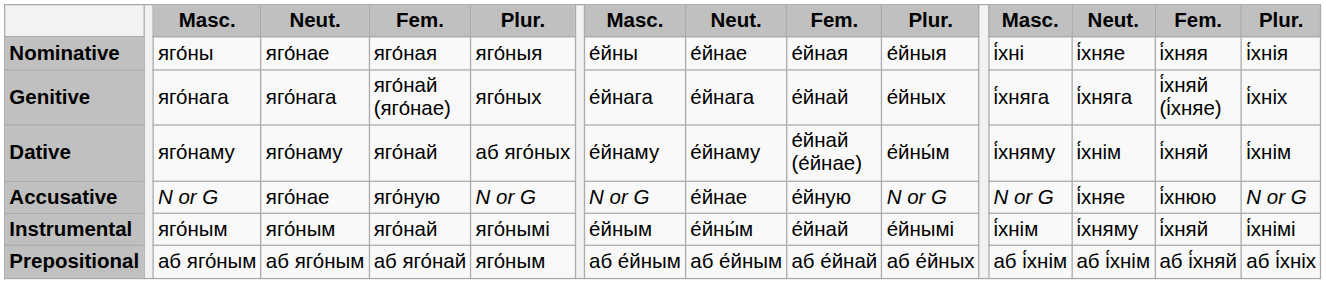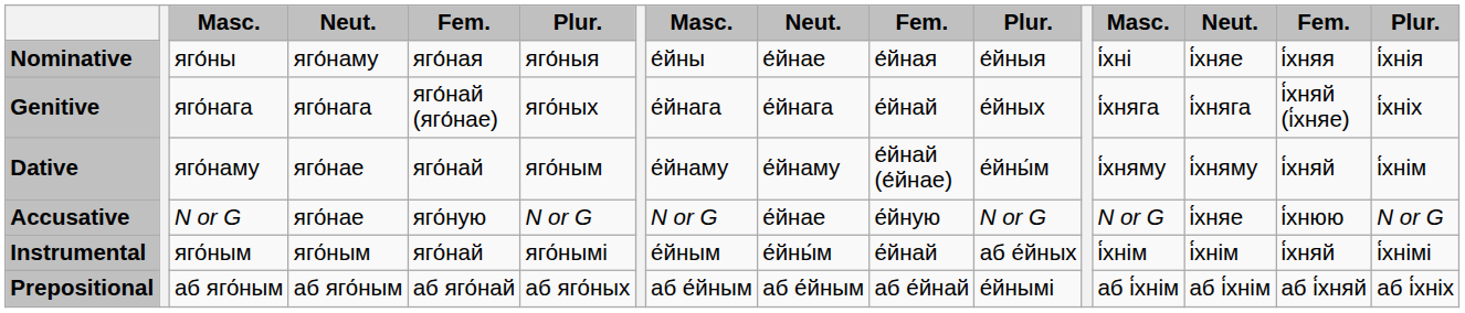 <table class="wikitable">
 <tr>
 <th></th>
 <th rowspan="7"></th>
 <th style="background:#C0C0C0">Masc.</th>
 <th style="background:#C0C0C0">Neut.</th>
 <th style="background:#C0C0C0">Fem.</th>
 <th style="background:#C0C0C0">Plur.</th>
 <th rowspan="7"></th>
 <th style="background:#C0C0C0">Masc.</th>
 <th style="background:#C0C0C0">Neut.</th>
 <th style="background:#C0C0C0">Fem.</th>
 <th style="background:#C0C0C0">Plur.</th>
 <th rowspan="7"></th>
 <th style="background:#C0C0C0">Masc.</th>
 <th style="background:#C0C0C0">Neut.</th>
 <th style="background:#C0C0C0">Fem.</th>
 <th style="background:#C0C0C0">Plur.</th>
 </tr>
 <tr>
 <td style="background:#C0C0C0"><strong>Nominative</strong></td>
 <td>яго́ны</td>
-<td>яго́нае</td>
+<td>яго́наму</td>
 <td>яго́ная</td>
 <td>яго́ныя</td>
 <td>е́йны</td>
 <td>е́йнае</td>
 <td>е́йная</td>
 <td>е́йныя</td>
 <td>і́хні</td>
 <td>і́хняе</td>
 <td>і́хняя</td>
 <td>і́хнія</td>
 </tr>
 <tr>
 <td style="background:#C0C0C0"><strong>Genitive</strong></td>
 <td>яго́нага</td>
 <td>яго́нага</td>
 <td>яго́най<br>(яго́нае)</td>
 <td>яго́ных</td>
 <td>е́йнага</td>
 <td>е́йнага</td>
 <td>е́йнай</td>
 <td>е́йных</td>
 <td>і́хняга</td>
 <td>і́хняга</td>
 <td>і́хняй<br>(і́хняе)</td>
 <td>і́хніх</td>
 </tr>
 <tr>
 <td style="background:#C0C0C0"><strong>Dative</strong></td>
 <td>яго́наму</td>
-<td>яго́наму</td>
+<td>яго́нае</td>
 <td>яго́най</td>
-<td>аб яго́ных</td>
+<td>яго́ным</td>
 <td>е́йнаму</td>
 <td>е́йнаму</td>
 <td>е́йнай<br>(е́йнае)</td>
 <td>е́йны́м</td>
 <td>і́хняму</td>
-<td>і́хнім</td>
+<td>і́хняму</td>
 <td>і́хняй</td>
 <td>і́хнім</td>
 </tr>
 <tr>
 <td style="background:#C0C0C0"><strong>Accusative</strong></td>
 <td><em>N or G</em></td>
 <td>яго́нае</td>
 <td>яго́ную</td>
 <td><em>N or G</em></td>
 <td><em>N or G</em></td>
 <td>е́йнае</td>
 <td>е́йную</td>
 <td><em>N or G</em></td>
 <td><em>N or G</em></td>
 <td>і́хняе</td>
 <td>і́хнюю</td>
 <td><em>N or G</em></td>
 </tr>
 <tr>
 <td style="background:#C0C0C0"><strong>Instrumental</strong></td>
 <td>яго́ным</td>
 <td>яго́ным</td>
 <td>яго́най</td>
 <td>яго́нымі</td>
 <td>е́йным</td>
 <td>е́йны́м</td>
 <td>е́йнай</td>
-<td>е́йнымі</td>
+<td>аб е́йных</td>
 <td>і́хнім</td>
-<td>і́хняму</td>
+<td>і́хнім</td>
 <td>і́хняй</td>
 <td>і́хнімі</td>
 </tr>
 <tr>
 <td style="background:#C0C0C0"><strong>Prepositional</strong></td>
 <td>аб яго́ным</td>
 <td>аб яго́ным</td>
 <td>аб яго́най</td>
-<td>яго́ным</td>
+<td>аб яго́ных</td>
 <td>аб е́йным</td>
 <td>аб е́йным</td>
 <td>аб е́йнай</td>
-<td>аб е́йных</td>
+<td>е́йнымі</td>
 <td>аб і́хнім</td>
 <td>аб і́хнім</td>
 <td>аб і́хняй</td>
 <td>аб і́хніх</td>
 </tr>
 </table>
